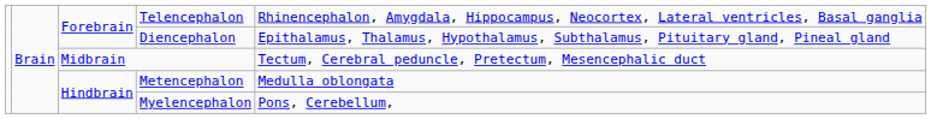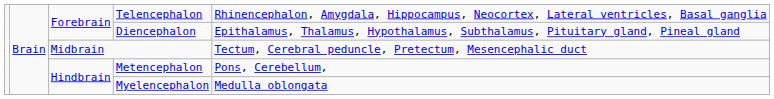 <table class="wikitable">
 <tr>
 <td rowspan=5></td>
 <td rowspan=5><a href='#'>Brain</a></td>
 <td rowspan=2><a href='#'>Forebrain</a></td>
 <td><a href='#'>Telencephalon</a></td>
 <td colspan=2><a href='#'>Rhinencephalon</a>, <a href='#'>Amygdala</a>, <a href='#'>Hippocampus</a>, <a href='#'>Neocortex</a>, <a href='#'>Lateral ventricles</a>, <a href='#'>Basal ganglia</a></td>
 </tr>
 <tr>
 <td><a href='#'>Diencephalon</a></td>
 <td colspan=2><a href='#'>Epithalamus</a>, <a href='#'>Thalamus</a>, <a href='#'>Hypothalamus</a>, <a href='#'>Subthalamus</a>, <a href='#'>Pituitary gland</a>, <a href='#'>Pineal gland</a></td>
 </tr>
 <tr>
 <td colspan=2><a href='#'>Midbrain</a></td>
 <td colspan=2><a href='#'>Tectum</a>, <a href='#'>Cerebral peduncle</a>, <a href='#'>Pretectum</a>, <a href='#'>Mesencephalic duct</a></td>
 </tr>
 <tr>
 <td rowspan=2><a href='#'>Hindbrain</a></td>
 <td><a href='#'>Metencephalon</a></td>
-<td><a href='#'>Medulla oblongata</a></td>
+<td><a href='#'>Pons</a>, <a href='#'>Cerebellum</a>,</td>
 </tr>
 <tr>
 <td><a href='#'>Myelencephalon</a></td>
-<td><a href='#'>Pons</a>, <a href='#'>Cerebellum</a>,</td>
+<td><a href='#'>Medulla oblongata</a></td>
 </tr>
 </table>
